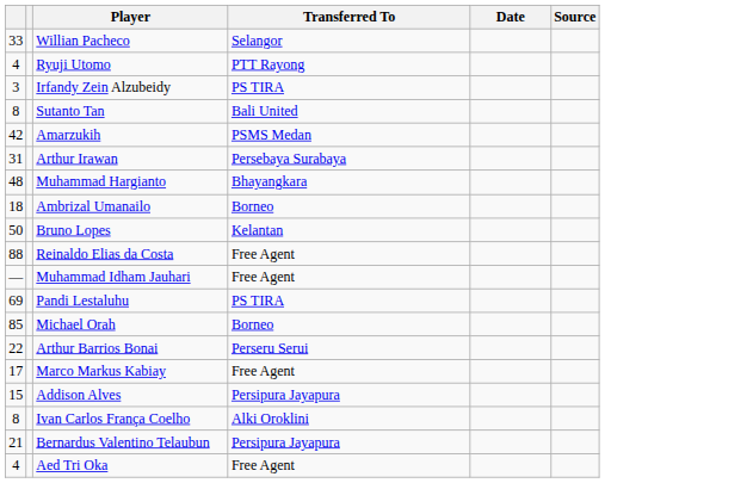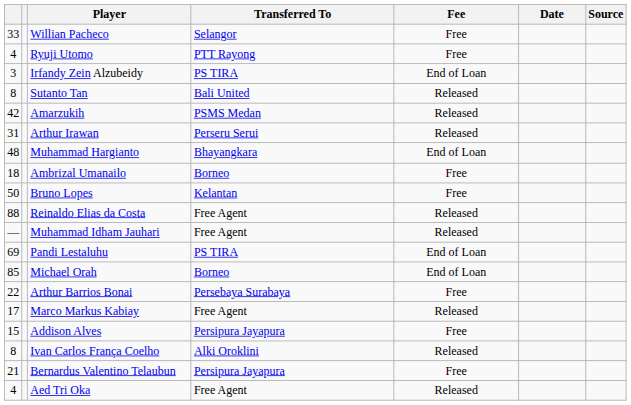 <table class="wikitable plainrowheaders sortable" style="font-size:95%">
 <tr>
 <th></th>
 <th></th>
 <th scope="col" style="width:200px;">Player</th>
 <th scope="col" style="width:250px;">Transferred To</th>
+<th scope="col" style="width:150px;">Fee</th>
 <th scope="col" style="width:78px;">Date</th>
 <th><strong>Source</strong></th>
 </tr>
 <tr>
 <td align=center>33</td>
 <td align=center></td>
 <td> <a href='#'>Willian Pacheco</a></td>
 <td> <a href='#'>Selangor</a></td>
+<td align=center>Free</td>
 <td align=center></td>
 <td align=center></td>
 </tr>
 <tr>
 <td align=center>4</td>
 <td align=center></td>
 <td> <a href='#'>Ryuji Utomo</a></td>
 <td> <a href='#'>PTT Rayong</a></td>
+<td align=center>Free</td>
 <td align=center></td>
 <td align=center></td>
 </tr>
 <tr>
 <td align=center>3</td>
 <td align=center></td>
 <td> <a href='#'>Irfandy Zein</a> Alzubeidy</td>
 <td> <a href='#'>PS TIRA</a></td>
+<td align=center>End of Loan</td>
 <td align=center></td>
 <td align=center></td>
 </tr>
 <tr>
 <td align=center>8</td>
 <td align=center></td>
 <td> <a href='#'>Sutanto Tan</a></td>
 <td> <a href='#'>Bali United</a></td>
+<td align=center>Released</td>
 <td align=center></td>
 <td align=center></td>
 </tr>
 <tr>
 <td align=center>42</td>
 <td align=center></td>
 <td> <a href='#'>Amarzukih</a></td>
 <td> <a href='#'>PSMS Medan</a></td>
+<td align=center>Released</td>
 <td align=center></td>
 <td align=center></td>
 </tr>
 <tr>
 <td align=center>31</td>
 <td align=center></td>
 <td> <a href='#'>Arthur Irawan</a></td>
-<td> <a href='#'>Persebaya Surabaya</a></td>
+<td> <a href='#'>Perseru Serui</a></td>
+<td align=center>Released</td>
 <td align=center></td>
 <td align=center></td>
 </tr>
 <tr>
 <td align=center>48</td>
 <td align=center></td>
 <td> <a href='#'>Muhammad Hargianto</a></td>
 <td> <a href='#'>Bhayangkara</a></td>
+<td align=center>End of Loan</td>
 <td align=center></td>
 <td align=center></td>
 </tr>
 <tr>
 <td align=center>18</td>
 <td align=center></td>
 <td> <a href='#'>Ambrizal Umanailo</a></td>
 <td> <a href='#'>Borneo</a></td>
+<td align=center>Free</td>
 <td align=center></td>
 <td align=center></td>
 </tr>
 <tr>
 <td align=center>50</td>
 <td align=center></td>
 <td> <a href='#'>Bruno Lopes</a></td>
 <td> <a href='#'>Kelantan</a></td>
+<td align=center>Free</td>
 <td align=center></td>
 <td align=center></td>
 </tr>
 <tr>
 <td align=center>88</td>
 <td align=center></td>
 <td> <a href='#'>Reinaldo Elias da Costa</a></td>
 <td>Free Agent</td>
+<td align=center>Released</td>
 <td align=center></td>
 <td align=center></td>
 </tr>
 <tr>
 <td align=center>—</td>
 <td align=center></td>
 <td> <a href='#'>Muhammad Idham Jauhari</a></td>
 <td>Free Agent</td>
+<td align=center>Released</td>
 <td align=center></td>
 <td align=center></td>
 </tr>
 <tr>
 <td align=center>69</td>
 <td align=center></td>
 <td> <a href='#'>Pandi Lestaluhu</a></td>
 <td> <a href='#'>PS TIRA</a></td>
+<td align=center>End of Loan</td>
 <td align=center></td>
 <td align=center></td>
 </tr>
 <tr>
 <td align=center>85</td>
 <td align=center></td>
 <td> <a href='#'>Michael Orah</a></td>
 <td> <a href='#'>Borneo</a></td>
+<td align=center>End of Loan</td>
 <td align=center></td>
 <td align=center></td>
 </tr>
 <tr>
 <td align=center>22</td>
 <td align=center></td>
 <td> <a href='#'>Arthur Barrios Bonai</a></td>
-<td> <a href='#'>Perseru Serui</a></td>
+<td> <a href='#'>Persebaya Surabaya</a></td>
+<td align=center>Free</td>
 <td align=center></td>
 <td align=center></td>
 </tr>
 <tr>
 <td align=center>17</td>
 <td align=center></td>
 <td> <a href='#'>Marco Markus Kabiay</a></td>
 <td>Free Agent</td>
+<td align=center>Released</td>
 <td align=center></td>
 <td align=center></td>
 </tr>
 <tr>
 <td align=center>15</td>
 <td align=center></td>
 <td> <a href='#'>Addison Alves</a></td>
 <td> <a href='#'>Persipura Jayapura</a></td>
+<td align=center>Free</td>
 <td align=center></td>
 <td align=center></td>
 </tr>
 <tr>
 <td align=center>8</td>
 <td align=center></td>
 <td> <a href='#'>Ivan Carlos França Coelho</a></td>
 <td> <a href='#'>Alki Oroklini</a></td>
+<td align=center>Released</td>
 <td align=center></td>
 <td align=center></td>
 </tr>
 <tr>
 <td align=center>21</td>
 <td align=center></td>
 <td> <a href='#'>Bernardus Valentino Telaubun</a></td>
 <td> <a href='#'>Persipura Jayapura</a></td>
+<td align=center>Free</td>
 <td align=center></td>
 <td align=center></td>
 </tr>
 <tr>
 <td align=center>4</td>
 <td align=center></td>
 <td> <a href='#'>Aed Tri Oka</a></td>
 <td>Free Agent</td>
+<td align=center>Released</td>
 <td align=center></td>
 <td align=center></td>
 </tr>
 </table>
